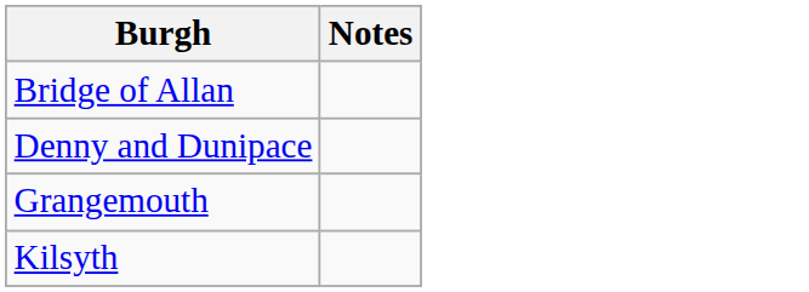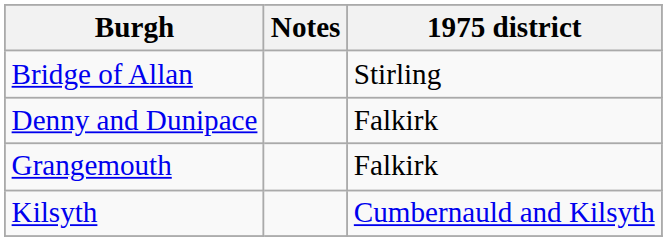 <table class="wikitable">
 <tr>
 <th>Burgh</th>
 <th>Notes</th>
+<th>1975 district</th>
 </tr>
 <tr>
 <td><a href='#'>Bridge of Allan</a></td>
 <td></td>
+<td>Stirling</td>
 </tr>
 <tr>
 <td><a href='#'>Denny and Dunipace</a></td>
 <td></td>
+<td>Falkirk</td>
 </tr>
 <tr>
 <td><a href='#'>Grangemouth</a></td>
 <td></td>
+<td>Falkirk</td>
 </tr>
 <tr>
 <td><a href='#'>Kilsyth</a></td>
 <td></td>
+<td><a href='#'>Cumbernauld and Kilsyth</a></td>
 </tr>
 </table>
